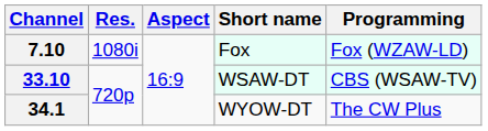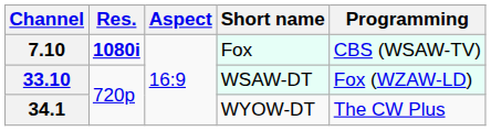 <table class="wikitable">
 <tr>
 <th scope = "col"><a href='#'>Channel</a></th>
 <th scope = "col"><a href='#'>Res.</a></th>
 <th scope = "col"><a href='#'>Aspect</a></th>
 <th scope = "col">Short name</th>
 <th scope = "col">Programming</th>
 </tr>
 <tr>
 <th scope = "row">7.10</th>
-<td><a href='#'>1080i</a></td>
+<td><strong><a href='#'>1080i</a></strong></td>
 <td rowspan=3><a href='#'>16:9</a></td>
 <td style="background-color: #E6FFF7;">Fox</td>
-<td style="background-color: #E6FFF7;"><a href='#'>Fox</a> (<a href='#'>WZAW-LD</a>)</td>
+<td style="background-color: #E6FFF7;"><a href='#'>CBS</a> (WSAW-TV)</td>
 </tr>
 <tr>
 <th scope = "row"><a href='#'>33.10</a></th>
 <td rowspan=2><a href='#'>720p</a></td>
 <td style="background-color: #E6FFF7;">WSAW-DT</td>
-<td style="background-color: #E6FFF7;"><a href='#'>CBS</a> (WSAW-TV)</td>
+<td style="background-color: #E6FFF7;"><a href='#'>Fox</a> (<a href='#'>WZAW-LD</a>)</td>
 </tr>
 <tr>
 <th scope = "row">34.1</th>
 <td>WYOW-DT</td>
 <td><a href='#'>The CW Plus</a></td>
 </tr>
 </table>
